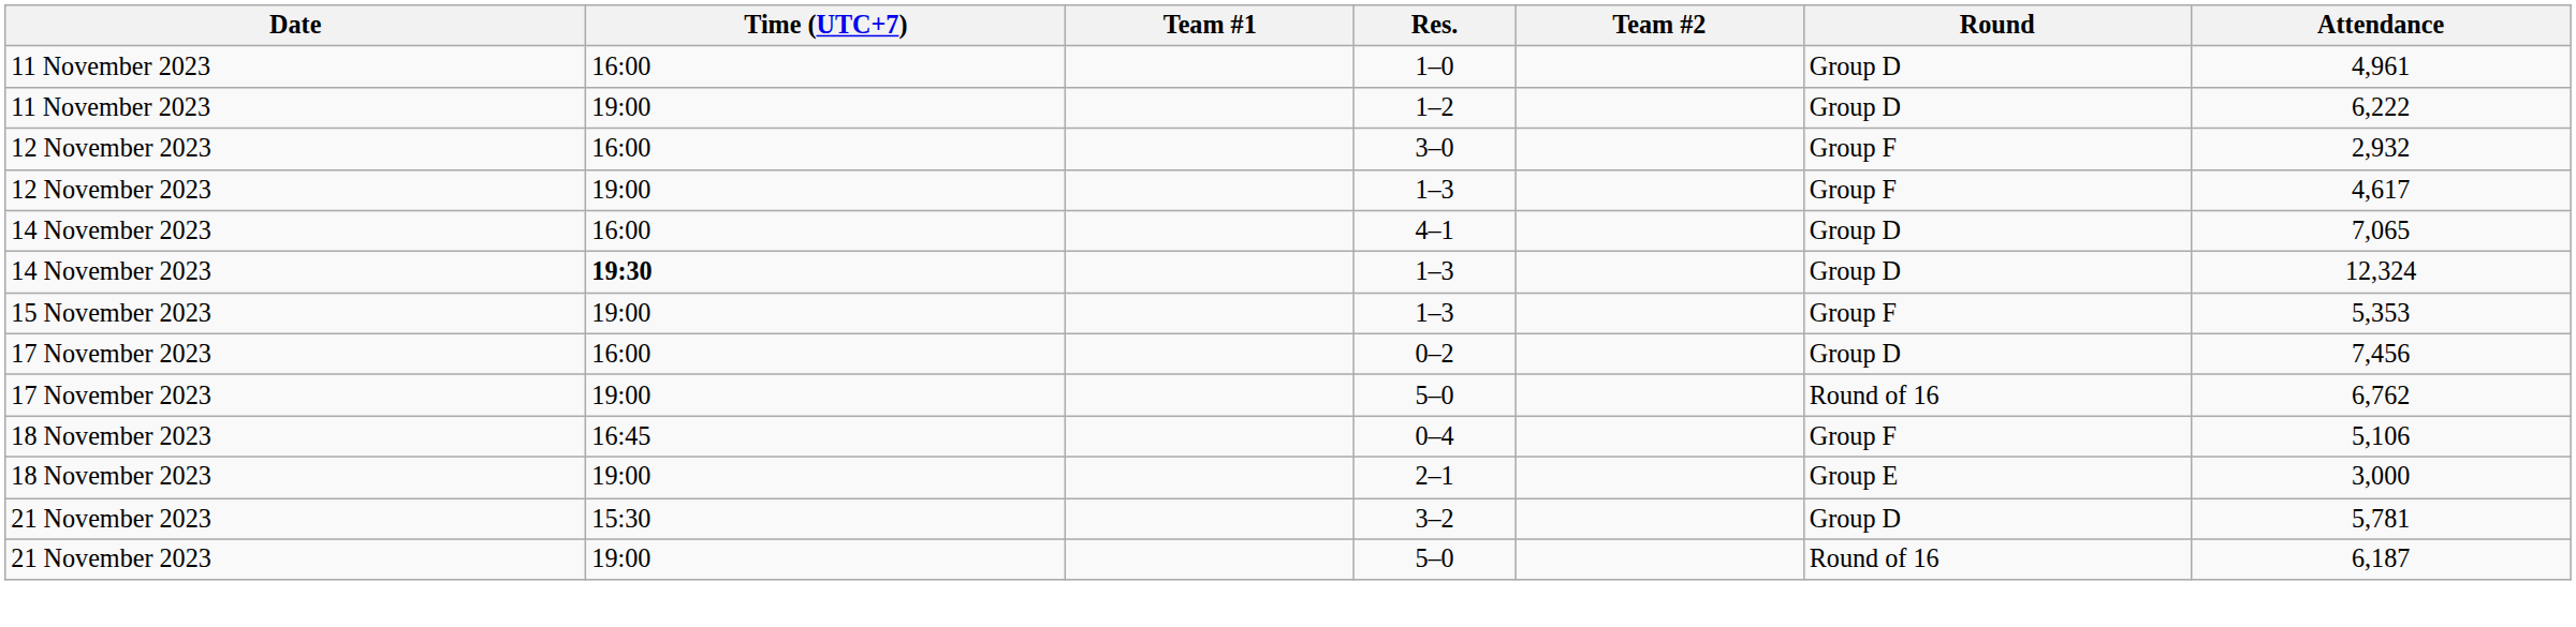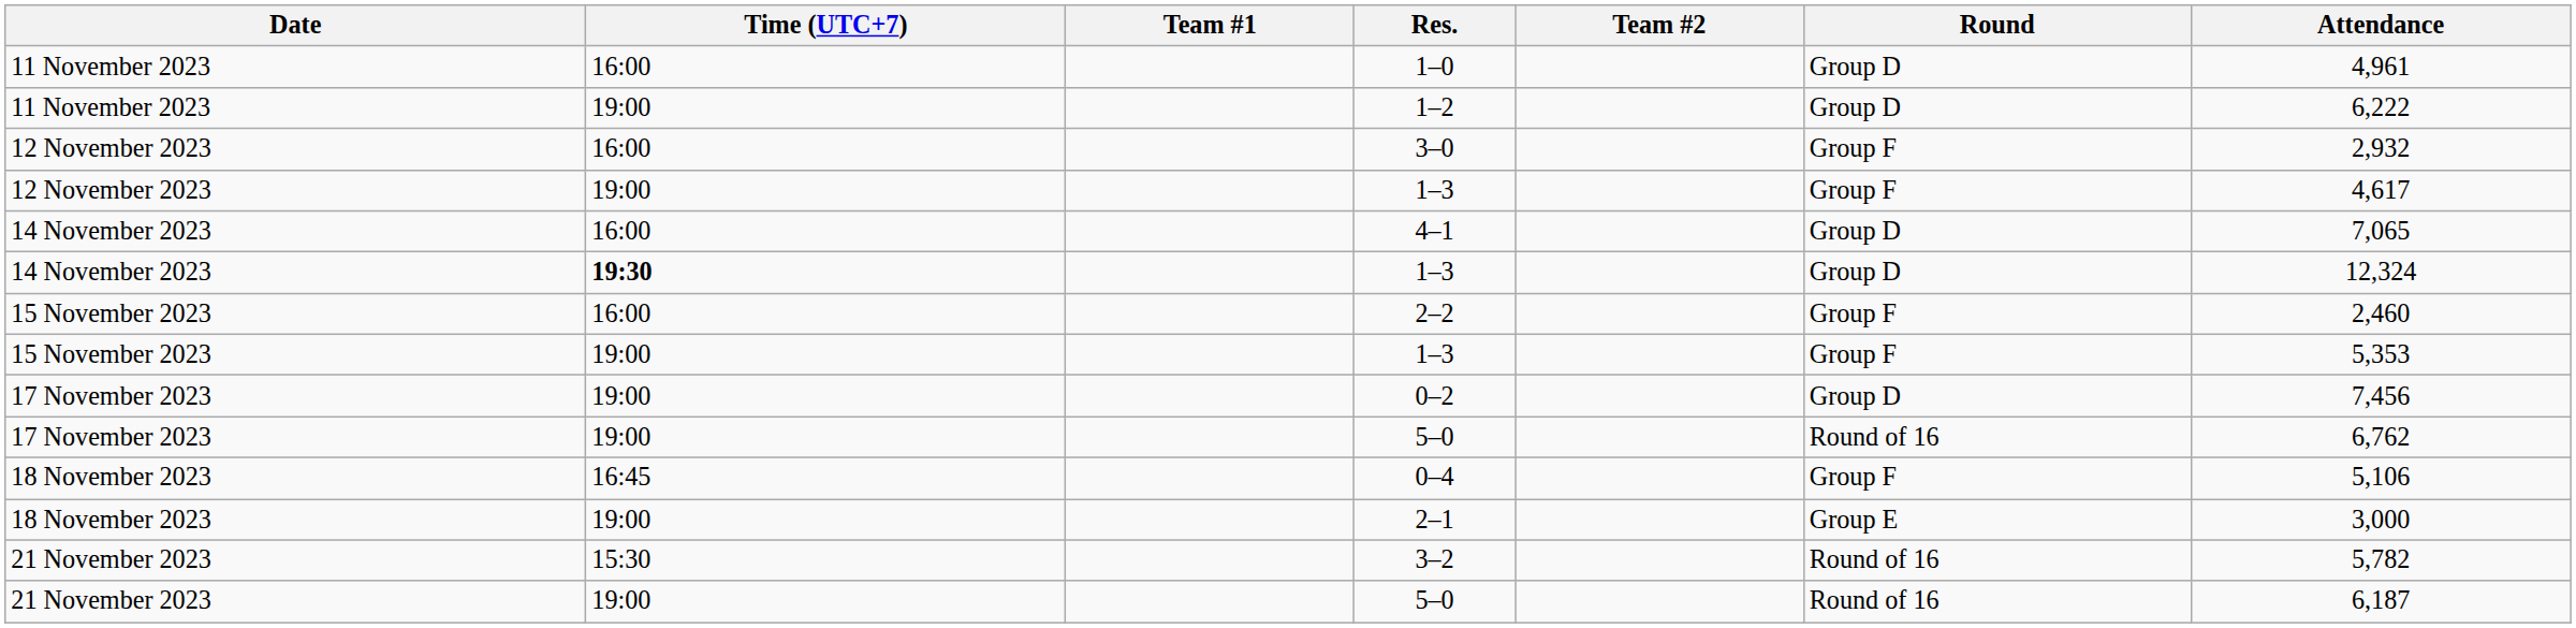 <table class="wikitable"  style="text-align:left; width:100%;">
 <tr>
 <th>Date</th>
 <th>Time (<a href='#'>UTC+7</a>)</th>
 <th>Team #1</th>
 <th>Res.</th>
 <th>Team #2</th>
 <th>Round</th>
 <th>Attendance</th>
 </tr>
 <tr>
 <td>11 November 2023</td>
 <td>16:00</td>
 <td></td>
 <td style="text-align:center;">1–0</td>
 <td></td>
 <td>Group D</td>
 <td style="text-align:center;">4,961</td>
 </tr>
 <tr>
 <td>11 November 2023</td>
 <td>19:00</td>
 <td></td>
 <td style="text-align:center;">1–2</td>
 <td></td>
 <td>Group D</td>
 <td style="text-align:center;">6,222</td>
 </tr>
 <tr>
 <td>12 November 2023</td>
 <td>16:00</td>
 <td></td>
 <td style="text-align:center;">3–0</td>
 <td></td>
 <td>Group F</td>
 <td style="text-align:center;">2,932</td>
 </tr>
 <tr>
 <td>12 November 2023</td>
 <td>19:00</td>
 <td></td>
 <td style="text-align:center;">1–3</td>
 <td></td>
 <td>Group F</td>
 <td style="text-align:center;">4,617</td>
 </tr>
 <tr>
 <td>14 November 2023</td>
 <td>16:00</td>
 <td></td>
 <td style="text-align:center;">4–1</td>
 <td></td>
 <td>Group D</td>
 <td style="text-align:center;">7,065</td>
 </tr>
 <tr>
 <td>14 November 2023</td>
 <td><strong>19:30</strong></td>
 <td></td>
 <td style="text-align:center;">1–3</td>
 <td></td>
 <td>Group D</td>
 <td style="text-align:center;">12,324</td>
 </tr>
 <tr>
 <td>15 November 2023</td>
+<td>16:00</td>
+<td></td>
+<td style="text-align:center;">2–2</td>
+<td></td>
+<td>Group F</td>
+<td style="text-align:center;">2,460</td>
+</tr>
+<tr>
+<td>15 November 2023</td>
 <td>19:00</td>
 <td></td>
 <td style="text-align:center;">1–3</td>
 <td></td>
 <td>Group F</td>
 <td style="text-align:center;">5,353</td>
 </tr>
 <tr>
 <td>17 November 2023</td>
-<td>16:00</td>
+<td>19:00</td>
 <td></td>
 <td style="text-align:center;">0–2</td>
 <td></td>
 <td>Group D</td>
 <td style="text-align:center;">7,456</td>
 </tr>
 <tr>
 <td>17 November 2023</td>
 <td>19:00</td>
 <td></td>
 <td style="text-align:center;">5–0</td>
 <td></td>
 <td>Round of 16</td>
 <td style="text-align:center;">6,762</td>
 </tr>
 <tr>
 <td>18 November 2023</td>
 <td>16:45</td>
 <td></td>
 <td style="text-align:center;">0–4</td>
 <td></td>
 <td>Group F</td>
 <td style="text-align:center;">5,106</td>
 </tr>
 <tr>
 <td>18 November 2023</td>
 <td>19:00</td>
 <td></td>
 <td style="text-align:center;">2–1</td>
 <td></td>
 <td>Group E</td>
 <td style="text-align:center;">3,000</td>
 </tr>
 <tr>
 <td>21 November 2023</td>
 <td>15:30</td>
 <td></td>
 <td style="text-align:center;">3–2</td>
 <td></td>
-<td>Group D</td>
-<td style="text-align:center;">5,781</td>
+<td>Round of 16</td>
+<td style="text-align:center;">5,782</td>
 </tr>
 <tr>
 <td>21 November 2023</td>
 <td>19:00</td>
 <td></td>
 <td style="text-align:center;">5–0</td>
 <td></td>
 <td>Round of 16</td>
 <td style="text-align:center;">6,187</td>
 </tr>
 </table>
